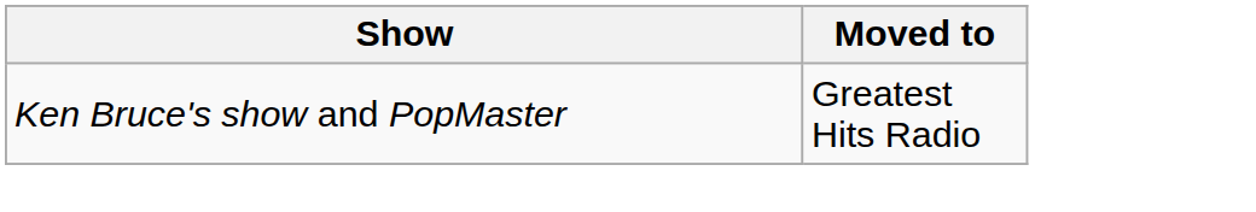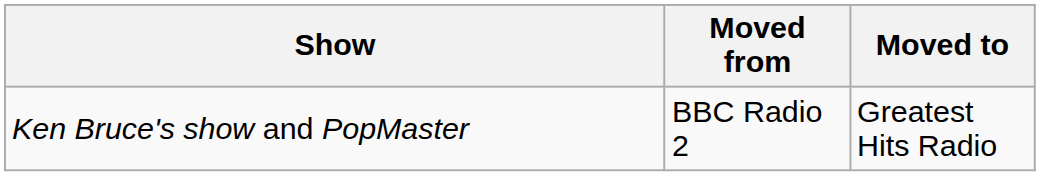 <table class="wikitable">
 <tr>
 <th width=340>Show</th>
+<th width=90>Moved from</th>
 <th width=90>Moved to</th>
 </tr>
 <tr>
 <td><em>Ken Bruce's show</em> and <em>PopMaster</em></td>
+<td>BBC Radio 2</td>
 <td>Greatest Hits Radio</td>
 </tr>
 </table>
